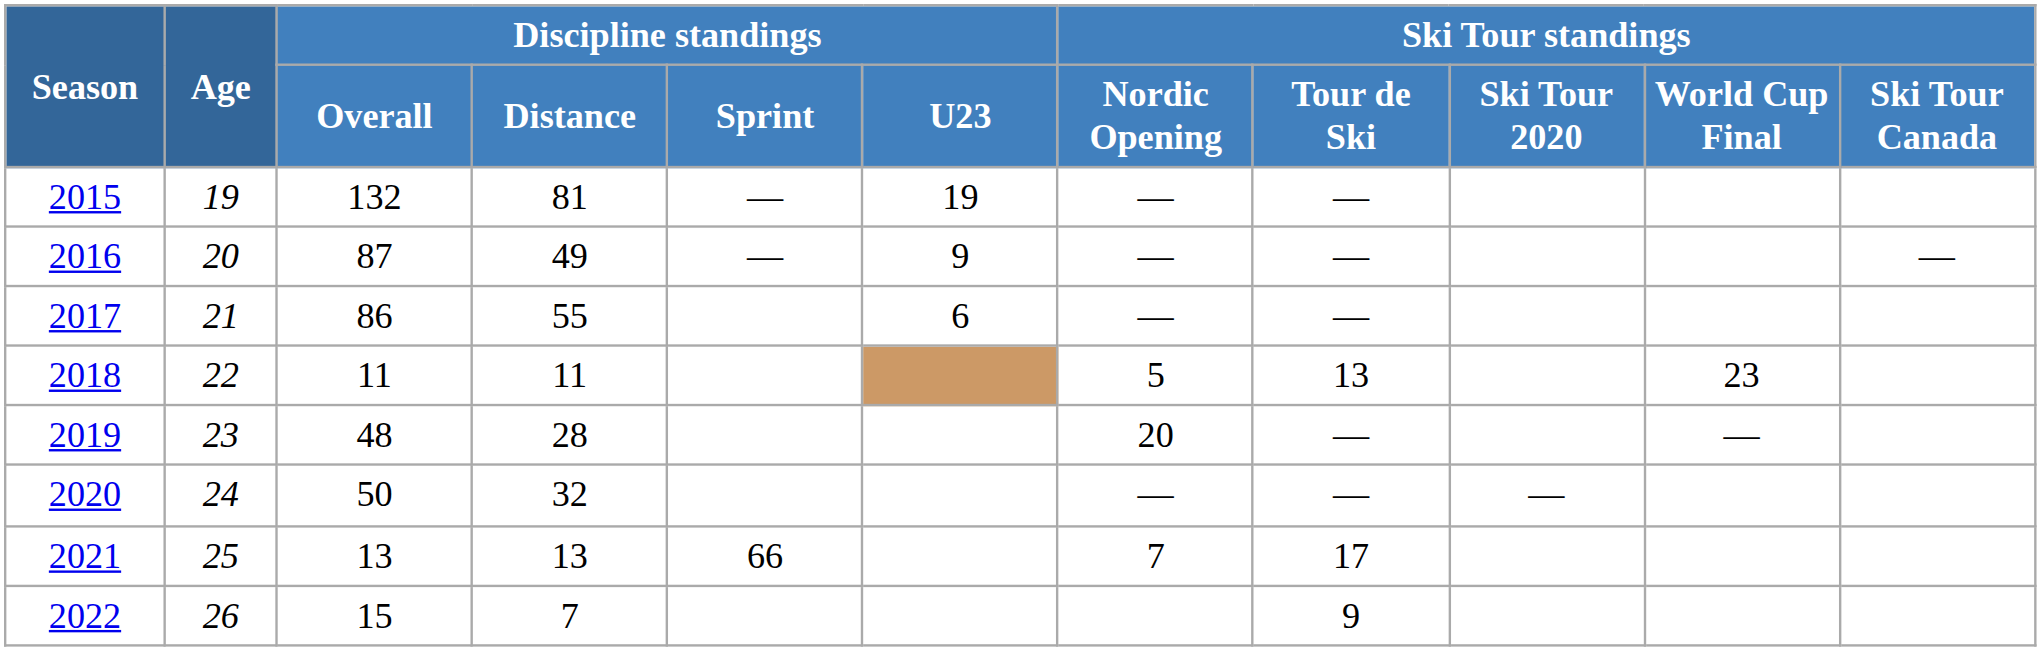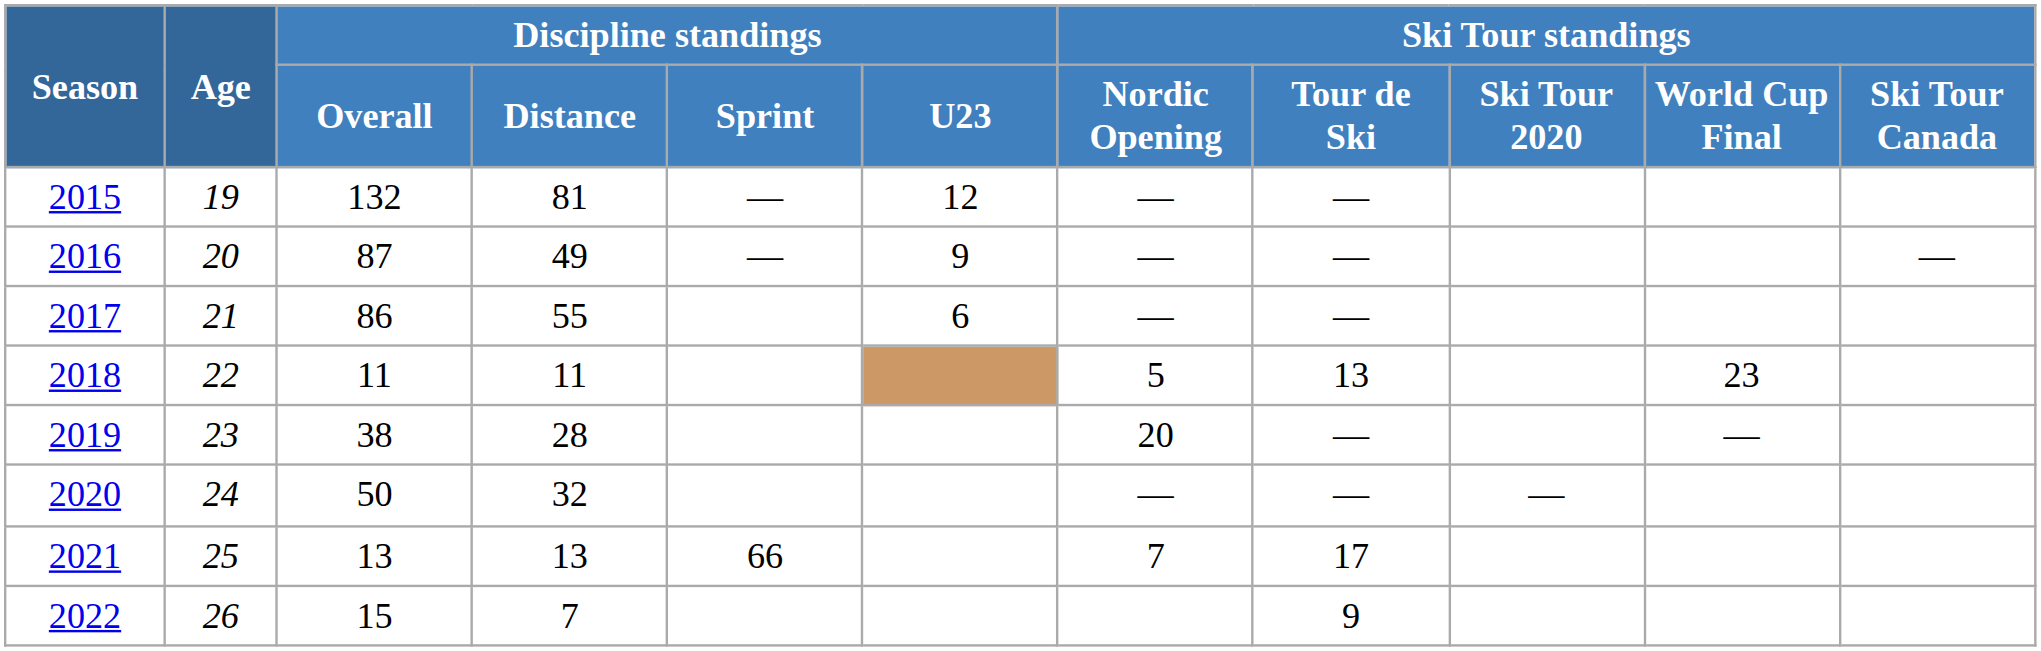 <table class="wikitable" style="font-size:95%; text-align:center; border:grey solid 1px; border-collapse:collapse; background:#ffffff;">
 <tr>
 <th style="background-color:#369; color:white; width:60px;" rowspan="2"> Season </th>
 <th style="background-color:#369; color:white; width:40px;" rowspan="2"> Age </th>
 <th style="background-color:#4180be; color:white;" colspan="4">Discipline standings</th>
 <th style="background-color:#4180be; color:white;" colspan="5">Ski Tour standings</th>
 </tr>
 <tr>
 <th style="background-color:#4180be; color:white; width:75px;">Overall</th>
 <th style="background-color:#4180be; color:white; width:75px;">Distance</th>
 <th style="background-color:#4180be; color:white; width:75px;">Sprint</th>
 <th style="background-color:#4180be; color:white; width:75px;">U23</th>
 <th style="background-color:#4180be; color:white; width:75px;">Nordic<br>Opening</th>
 <th style="background-color:#4180be; color:white; width:75px;">Tour de<br>Ski</th>
 <th style="background-color:#4180be; color:white; width:75px;">Ski Tour<br>2020</th>
 <th style="background-color:#4180be; color:white; width:75px;">World Cup<br>Final</th>
 <th style="background-color:#4180be; color:white; width:75px;">Ski Tour<br>Canada</th>
 </tr>
 <tr>
 <td><a href='#'>2015</a></td>
 <td><em>19</em></td>
 <td>132</td>
 <td>81</td>
 <td>—</td>
-<td>19</td>
+<td>12</td>
 <td>—</td>
 <td>—</td>
 <td></td>
 <td></td>
 <td></td>
 </tr>
 <tr>
 <td><a href='#'>2016</a></td>
 <td><em>20</em></td>
 <td>87</td>
 <td>49</td>
 <td>—</td>
 <td>9</td>
 <td>—</td>
 <td>—</td>
 <td></td>
 <td></td>
 <td>—</td>
 </tr>
 <tr>
 <td><a href='#'>2017</a></td>
 <td><em>21</em></td>
 <td>86</td>
 <td>55</td>
 <td></td>
 <td>6</td>
 <td>—</td>
 <td>—</td>
 <td></td>
 <td></td>
 <td></td>
 </tr>
 <tr>
 <td><a href='#'>2018</a></td>
 <td><em>22</em></td>
 <td>11</td>
 <td>11</td>
 <td></td>
 <td style="background:#c96;"></td>
 <td>5</td>
 <td>13</td>
 <td></td>
 <td>23</td>
 <td></td>
 </tr>
 <tr>
 <td><a href='#'>2019</a></td>
 <td><em>23</em></td>
-<td>48</td>
+<td>38</td>
 <td>28</td>
 <td></td>
 <td></td>
 <td>20</td>
 <td>—</td>
 <td></td>
 <td>—</td>
 <td></td>
 </tr>
 <tr>
 <td><a href='#'>2020</a></td>
 <td><em>24</em></td>
 <td>50</td>
 <td>32</td>
 <td></td>
 <td></td>
 <td>—</td>
 <td>—</td>
 <td>—</td>
 <td></td>
 <td></td>
 </tr>
 <tr>
 <td><a href='#'>2021</a></td>
 <td><em>25</em></td>
 <td>13</td>
 <td>13</td>
 <td>66</td>
 <td></td>
 <td>7</td>
 <td>17</td>
 <td></td>
 <td></td>
 <td></td>
 </tr>
 <tr>
 <td><a href='#'>2022</a></td>
 <td><em>26</em></td>
 <td>15</td>
 <td>7</td>
 <td></td>
 <td></td>
 <td></td>
 <td>9</td>
 <td></td>
 <td></td>
 <td></td>
 </tr>
 </table>
